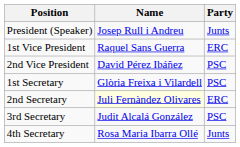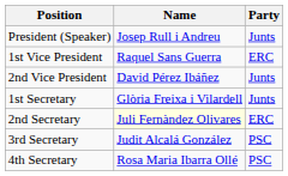 <table class="wikitable">
 <tr>
 <th>Position</th>
 <th>Name</th>
 <th>Party</th>
 </tr>
 <tr>
 <td>President (Speaker)</td>
 <td><a href='#'>Josep Rull i Andreu</a></td>
 <td><a href='#'>Junts</a></td>
 </tr>
 <tr>
 <td>1st Vice President</td>
 <td><a href='#'>Raquel Sans Guerra</a></td>
 <td><a href='#'>ERC</a></td>
 </tr>
 <tr>
 <td>2nd Vice President</td>
 <td><a href='#'>David Pérez Ibáñez</a></td>
-<td><a href='#'>PSC</a></td>
+<td><a href='#'>Junts</a></td>
 </tr>
 <tr>
 <td>1st Secretary</td>
 <td><a href='#'>Glòria Freixa i Vilardell</a></td>
-<td><a href='#'>PSC</a></td>
+<td><a href='#'>Junts</a></td>
 </tr>
 <tr>
 <td>2nd Secretary</td>
 <td style="background: lightyellow;"><a href='#'>Juli Fernàndez Olivares</a></td>
 <td><a href='#'>ERC</a></td>
 </tr>
 <tr>
 <td>3rd Secretary</td>
 <td><a href='#'>Judit Alcalá González</a></td>
 <td><a href='#'>PSC</a></td>
 </tr>
 <tr>
 <td>4th Secretary</td>
 <td><a href='#'>Rosa Maria Ibarra Ollé</a></td>
-<td><a href='#'>Junts</a></td>
+<td><a href='#'>PSC</a></td>
 </tr>
 </table>
